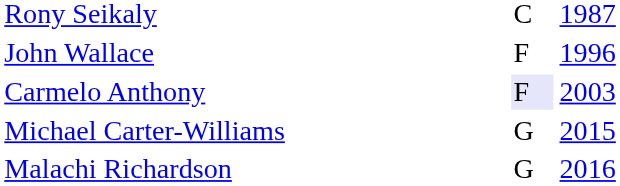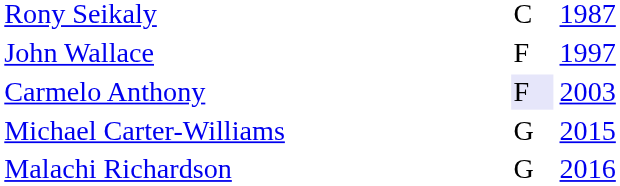 <table style="border:'1' 'solid' 'gray' " width="380">
 <tr>
 </tr>
 <tr>
 <td><a href='#'>Rony Seikaly</a></td>
 <td>C</td>
 <td><a href='#'>1987</a></td>
 </tr>
 <tr>
 <td><a href='#'>John Wallace</a></td>
 <td>F</td>
-<td><a href='#'>1996</a></td>
+<td><a href='#'>1997</a></td>
 </tr>
 <tr>
 <td><a href='#'>Carmelo Anthony</a></td>
 <td style="background: lavender;">F</td>
 <td><a href='#'>2003</a></td>
 </tr>
 <tr>
 <td><a href='#'>Michael Carter-Williams</a></td>
 <td>G</td>
 <td><a href='#'>2015</a></td>
 </tr>
 <tr>
 <td><a href='#'>Malachi Richardson</a></td>
 <td>G</td>
 <td><a href='#'>2016</a></td>
 </tr>
 </table>
